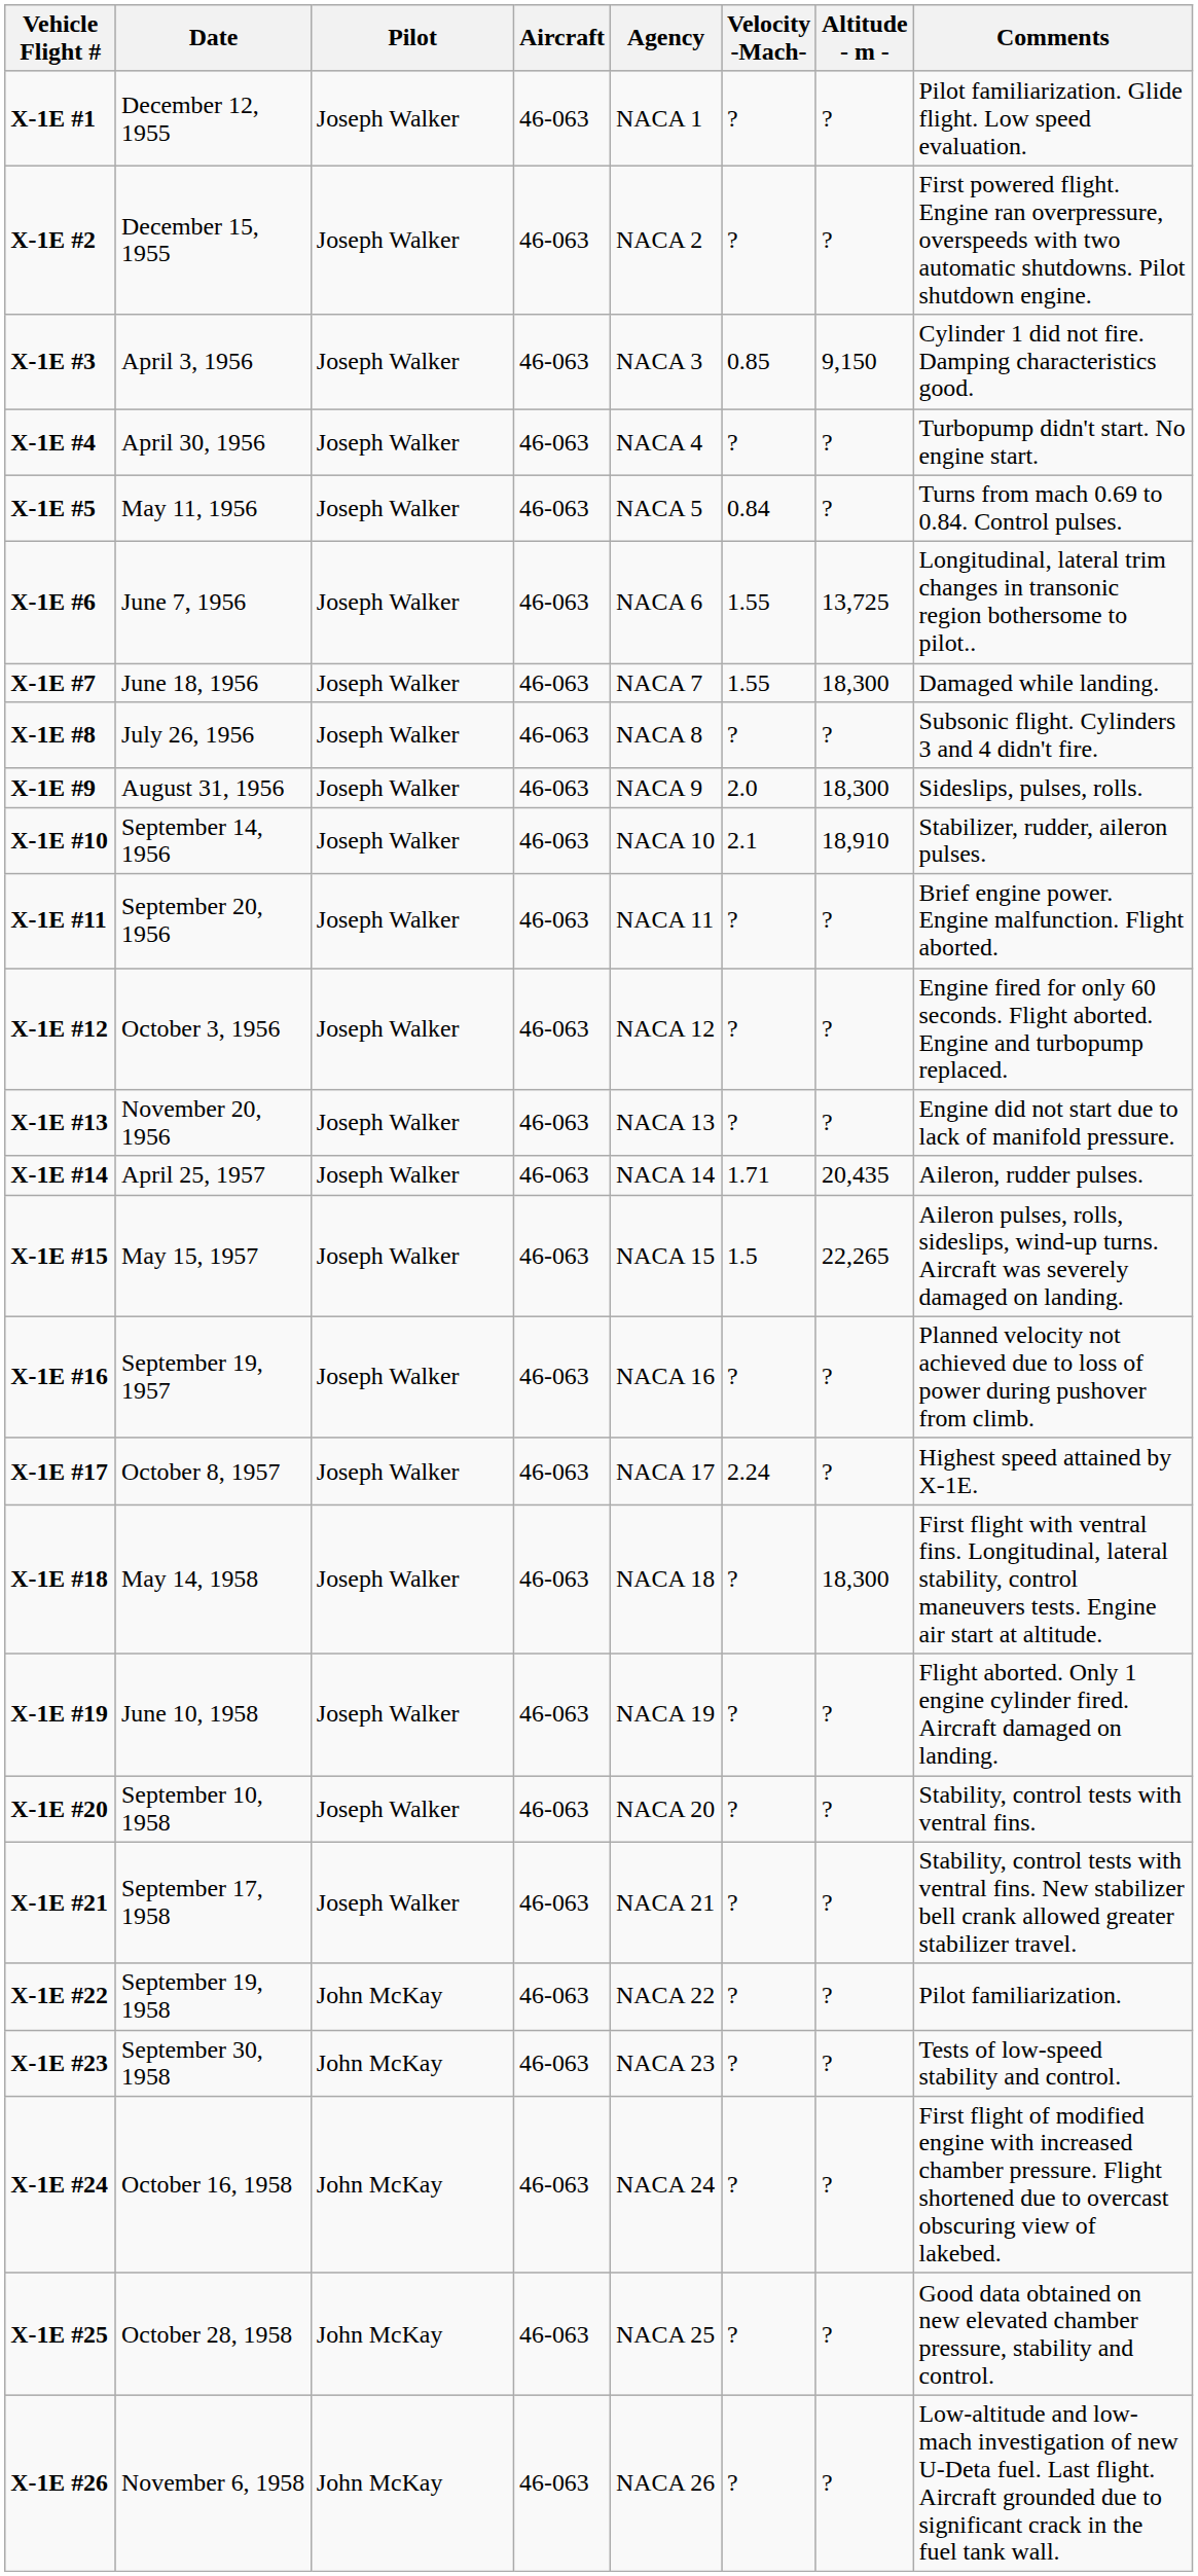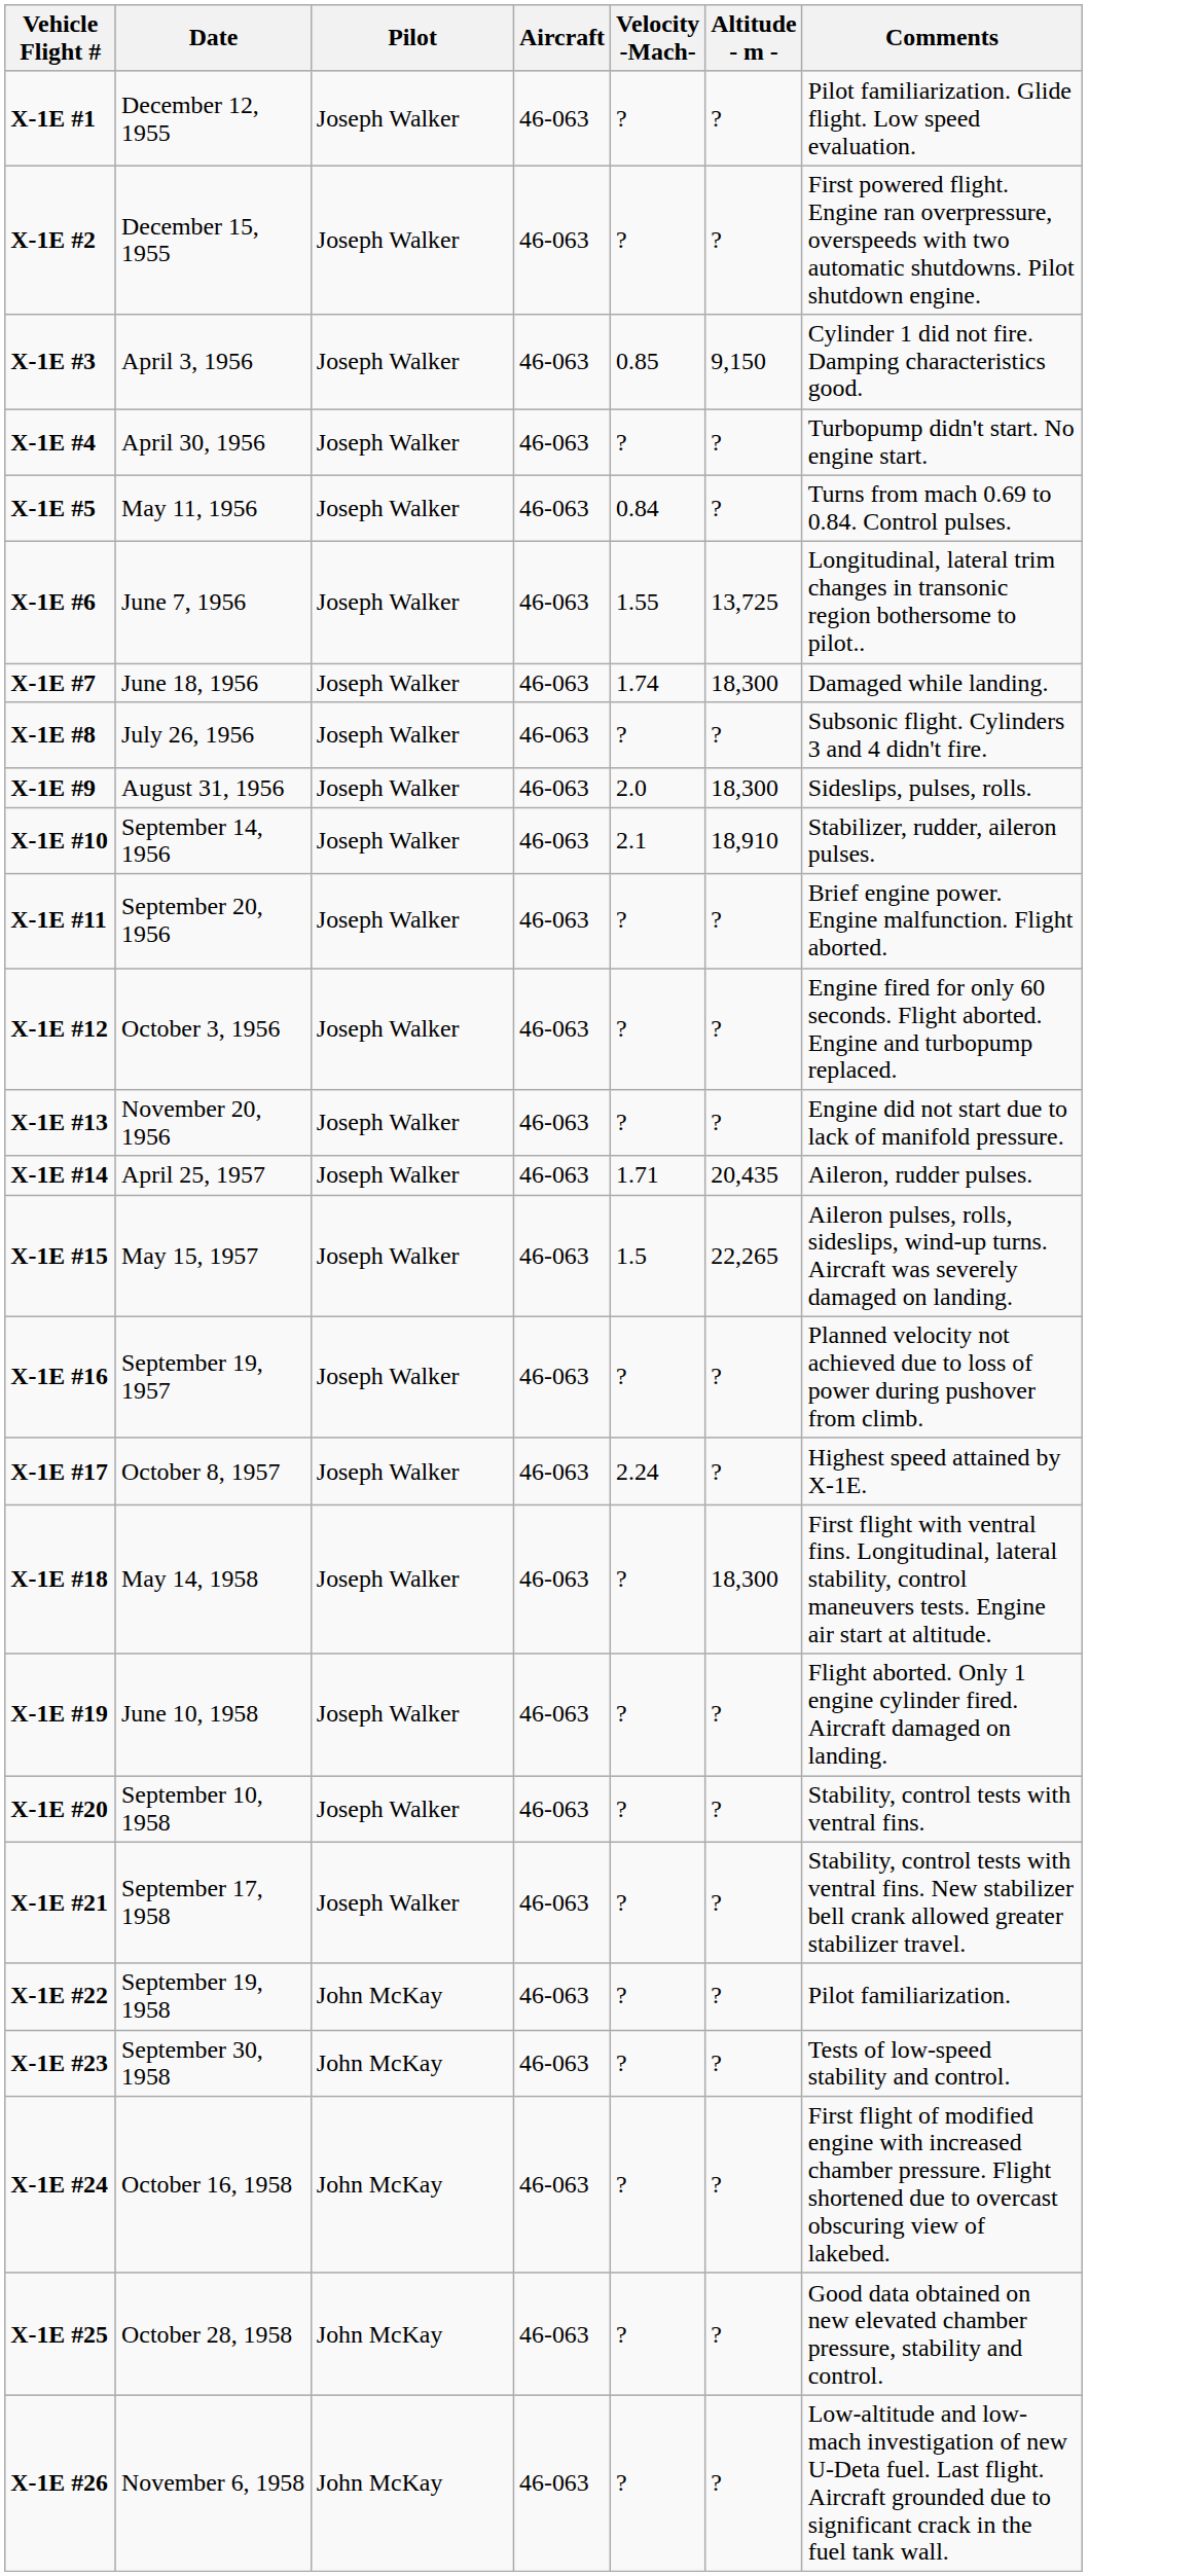 <table class="wikitable">
 <tr>
 <th width="65">Vehicle<br>Flight #</th>
 <th width="120">Date</th>
 <th width="125">Pilot</th>
 <th width="50">Aircraft</th>
-<th width="65">Agency</th>
 <th width="50">Velocity<br>-Mach-</th>
 <th width="50">Altitude<br>- m -</th>
 <th width="175">Comments</th>
 </tr>
 <tr>
 <td><strong>X-1E #1</strong></td>
 <td>December 12, 1955</td>
 <td>Joseph Walker</td>
 <td>46-063</td>
-<td>NACA 1</td>
 <td>?</td>
 <td>?</td>
 <td>Pilot familiarization. Glide flight. Low speed evaluation.</td>
 </tr>
 <tr>
 <td><strong>X-1E #2</strong></td>
 <td>December 15, 1955</td>
 <td>Joseph Walker</td>
 <td>46-063</td>
-<td>NACA 2</td>
 <td>?</td>
 <td>?</td>
 <td>First powered flight. Engine ran overpressure, overspeeds with two automatic shutdowns. Pilot shutdown engine.</td>
 </tr>
 <tr>
 <td><strong>X-1E #3</strong></td>
 <td>April 3, 1956</td>
 <td>Joseph Walker</td>
 <td>46-063</td>
-<td>NACA 3</td>
 <td>0.85</td>
 <td>9,150</td>
 <td>Cylinder 1 did not fire. Damping characteristics good.</td>
 </tr>
 <tr>
 <td><strong>X-1E #4</strong></td>
 <td>April 30, 1956</td>
 <td>Joseph Walker</td>
 <td>46-063</td>
-<td>NACA 4</td>
 <td>?</td>
 <td>?</td>
 <td>Turbopump didn't start. No engine start.</td>
 </tr>
 <tr>
 <td><strong>X-1E #5</strong></td>
 <td>May 11, 1956</td>
 <td>Joseph Walker</td>
 <td>46-063</td>
-<td>NACA 5</td>
 <td>0.84</td>
 <td>?</td>
 <td>Turns from mach 0.69 to 0.84. Control pulses.</td>
 </tr>
 <tr>
 <td><strong>X-1E #6</strong></td>
 <td>June 7, 1956</td>
 <td>Joseph Walker</td>
 <td>46-063</td>
-<td>NACA 6</td>
 <td>1.55</td>
 <td>13,725</td>
 <td>Longitudinal, lateral trim changes in transonic region bothersome to pilot..</td>
 </tr>
 <tr>
 <td><strong>X-1E #7</strong></td>
 <td>June 18, 1956</td>
 <td>Joseph Walker</td>
 <td>46-063</td>
-<td>NACA 7</td>
-<td>1.55</td>
+<td>1.74</td>
 <td>18,300</td>
 <td>Damaged while landing.</td>
 </tr>
 <tr>
 <td><strong>X-1E #8</strong></td>
 <td>July 26, 1956</td>
 <td>Joseph Walker</td>
 <td>46-063</td>
-<td>NACA 8</td>
 <td>?</td>
 <td>?</td>
 <td>Subsonic flight. Cylinders 3 and 4 didn't fire.</td>
 </tr>
 <tr>
 <td><strong>X-1E #9</strong></td>
 <td>August 31, 1956</td>
 <td>Joseph Walker</td>
 <td>46-063</td>
-<td>NACA 9</td>
 <td>2.0</td>
 <td>18,300</td>
 <td>Sideslips, pulses, rolls.</td>
 </tr>
 <tr>
 <td><strong>X-1E #10</strong></td>
 <td>September 14, 1956</td>
 <td>Joseph Walker</td>
 <td>46-063</td>
-<td>NACA 10</td>
 <td>2.1</td>
 <td>18,910</td>
 <td>Stabilizer, rudder, aileron pulses.</td>
 </tr>
 <tr>
 <td><strong>X-1E #11</strong></td>
 <td>September 20, 1956</td>
 <td>Joseph Walker</td>
 <td>46-063</td>
-<td>NACA 11</td>
 <td>?</td>
 <td>?</td>
 <td>Brief engine power. Engine malfunction. Flight aborted.</td>
 </tr>
 <tr>
 <td><strong>X-1E #12</strong></td>
 <td>October 3, 1956</td>
 <td>Joseph Walker</td>
 <td>46-063</td>
-<td>NACA 12</td>
 <td>?</td>
 <td>?</td>
 <td>Engine fired for only 60 seconds. Flight aborted. Engine and turbopump replaced.</td>
 </tr>
 <tr>
 <td><strong>X-1E #13</strong></td>
 <td>November 20, 1956</td>
 <td>Joseph Walker</td>
 <td>46-063</td>
-<td>NACA 13</td>
 <td>?</td>
 <td>?</td>
 <td>Engine did not start due to lack of manifold pressure.</td>
 </tr>
 <tr>
 <td><strong>X-1E #14</strong></td>
 <td>April 25, 1957</td>
 <td>Joseph Walker</td>
 <td>46-063</td>
-<td>NACA 14</td>
 <td>1.71</td>
 <td>20,435</td>
 <td>Aileron, rudder pulses.</td>
 </tr>
 <tr>
 <td><strong>X-1E #15</strong></td>
 <td>May 15, 1957</td>
 <td>Joseph Walker</td>
 <td>46-063</td>
-<td>NACA 15</td>
 <td>1.5</td>
 <td>22,265</td>
 <td>Aileron pulses, rolls, sideslips, wind-up turns. Aircraft was severely damaged on landing.</td>
 </tr>
 <tr>
 <td><strong>X-1E #16</strong></td>
 <td>September 19, 1957</td>
 <td>Joseph Walker</td>
 <td>46-063</td>
-<td>NACA 16</td>
 <td>?</td>
 <td>?</td>
 <td>Planned velocity not achieved due to loss of power during pushover from climb.</td>
 </tr>
 <tr>
 <td><strong>X-1E #17</strong></td>
 <td>October 8, 1957</td>
 <td>Joseph Walker</td>
 <td>46-063</td>
-<td>NACA 17</td>
 <td>2.24</td>
 <td>?</td>
 <td>Highest speed attained by X-1E.</td>
 </tr>
 <tr>
 <td><strong>X-1E #18</strong></td>
 <td>May 14, 1958</td>
 <td>Joseph Walker</td>
 <td>46-063</td>
-<td>NACA 18</td>
 <td>?</td>
 <td>18,300</td>
 <td>First flight with ventral fins. Longitudinal, lateral stability, control maneuvers tests. Engine air start at altitude.</td>
 </tr>
 <tr>
 <td><strong>X-1E #19</strong></td>
 <td>June 10, 1958</td>
 <td>Joseph Walker</td>
 <td>46-063</td>
-<td>NACA 19</td>
 <td>?</td>
 <td>?</td>
 <td>Flight aborted. Only 1 engine cylinder fired. Aircraft damaged on landing.</td>
 </tr>
 <tr>
 <td><strong>X-1E #20</strong></td>
 <td>September 10, 1958</td>
 <td>Joseph Walker</td>
 <td>46-063</td>
-<td>NACA 20</td>
 <td>?</td>
 <td>?</td>
 <td>Stability, control tests with ventral fins.</td>
 </tr>
 <tr>
 <td><strong>X-1E #21</strong></td>
 <td>September 17, 1958</td>
 <td>Joseph Walker</td>
 <td>46-063</td>
-<td>NACA 21</td>
 <td>?</td>
 <td>?</td>
 <td>Stability, control tests with ventral fins. New stabilizer bell crank allowed greater stabilizer travel.</td>
 </tr>
 <tr>
 <td><strong>X-1E #22</strong></td>
 <td>September 19, 1958</td>
 <td>John McKay</td>
 <td>46-063</td>
-<td>NACA 22</td>
 <td>?</td>
 <td>?</td>
 <td>Pilot familiarization.</td>
 </tr>
 <tr>
 <td><strong>X-1E #23</strong></td>
 <td>September 30, 1958</td>
 <td>John McKay</td>
 <td>46-063</td>
-<td>NACA 23</td>
 <td>?</td>
 <td>?</td>
 <td>Tests of low-speed stability and control.</td>
 </tr>
 <tr>
 <td><strong>X-1E #24</strong></td>
 <td>October 16, 1958</td>
 <td>John McKay</td>
 <td>46-063</td>
-<td>NACA 24</td>
 <td>?</td>
 <td>?</td>
 <td>First flight of modified engine with increased chamber pressure. Flight shortened due to overcast obscuring view of<br>lakebed.</td>
 </tr>
 <tr>
 <td><strong>X-1E #25</strong></td>
 <td>October 28, 1958</td>
 <td>John McKay</td>
 <td>46-063</td>
-<td>NACA 25</td>
 <td>?</td>
 <td>?</td>
 <td>Good data obtained on new elevated chamber pressure, stability and control.</td>
 </tr>
 <tr>
 <td><strong>X-1E #26</strong></td>
 <td>November 6, 1958</td>
 <td>John McKay</td>
 <td>46-063</td>
-<td>NACA 26</td>
 <td>?</td>
 <td>?</td>
 <td>Low-altitude and low-mach investigation of new U-Deta fuel. Last flight. Aircraft grounded due to significant crack in the fuel tank wall.</td>
 </tr>
 </table>
